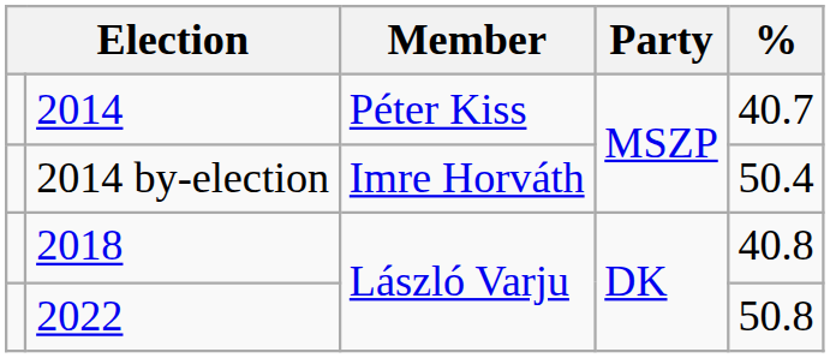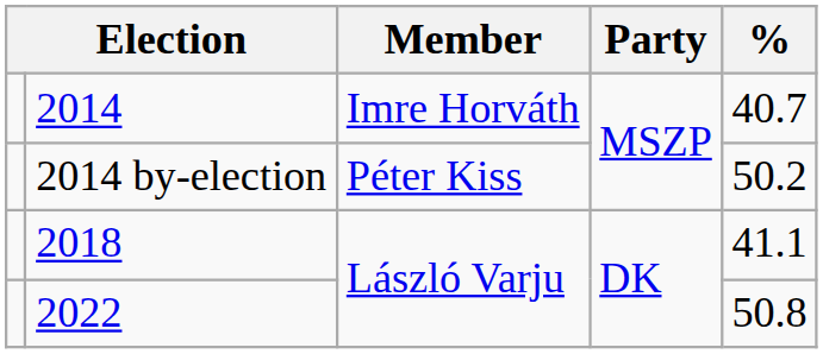 <table class=wikitable>
 <tr>
 <th colspan=2>Election</th>
 <th>Member</th>
 <th>Party</th>
 <th>%</th>
 </tr>
 <tr>
 <td bgcolor=></td>
 <td><a href='#'>2014</a></td>
-<td><a href='#'>Péter Kiss</a></td>
+<td><a href='#'>Imre Horváth</a></td>
 <td rowspan=2><a href='#'>MSZP</a></td>
 <td align=right>40.7</td>
 </tr>
 <tr>
 <td bgcolor=></td>
 <td>2014 by-election</td>
-<td><a href='#'>Imre Horváth</a></td>
-<td align=right>50.4</td>
+<td><a href='#'>Péter Kiss</a></td>
+<td align=right>50.2</td>
 </tr>
 <tr>
 <td bgcolor=></td>
 <td><a href='#'>2018</a></td>
 <td rowspan=2><a href='#'>László Varju</a></td>
 <td rowspan=2><a href='#'>DK</a></td>
-<td align=right>40.8</td>
+<td align=right>41.1</td>
 </tr>
 <tr>
 <td bgcolor=></td>
 <td><a href='#'>2022</a></td>
 <td align=right>50.8</td>
 </tr>
 </table>
